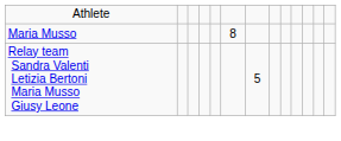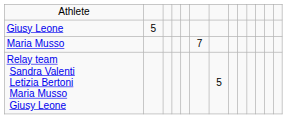 <table class="wikitable" style="text-align: center; font-size:100%" width="50%">
 <tr>
 <td>Athlete</td>
 <td></td>
+<td></td>
+<td></td>
+<td></td>
+<td></td>
+<td></td>
+<td></td>
+<td></td>
+<td></td>
+<td></td>
+<td></td>
+<td></td>
+</tr>
+<tr>
+<td align=left><a href='#'>Giusy Leone</a></td>
+<td>5</td>
 <td></td>
 <td></td>
 <td></td>
 <td></td>
 <td></td>
 <td></td>
 <td></td>
 <td></td>
 <td></td>
 <td></td>
 <td></td>
 </tr>
 <tr>
 <td align=left><a href='#'>Maria Musso</a></td>
 <td></td>
 <td></td>
 <td></td>
 <td></td>
-<td>8</td>
+<td>7</td>
 <td></td>
 <td></td>
 <td></td>
 <td></td>
 <td></td>
 <td></td>
 <td></td>
 </tr>
 <tr>
 <td align=left><a href='#'>Relay team</a><br> <a href='#'>Sandra Valenti</a><br> <a href='#'>Letizia Bertoni</a><br> <a href='#'>Maria Musso</a><br> <a href='#'>Giusy Leone</a></td>
 <td></td>
 <td></td>
 <td></td>
 <td></td>
 <td></td>
 <td>5</td>
 <td></td>
 <td></td>
 <td></td>
 <td></td>
 <td></td>
 <td></td>
 </tr>
 </table>
